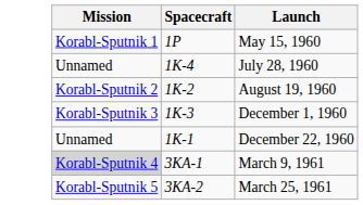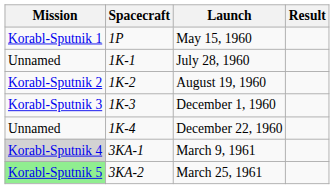 <table class="wikitable" style="float:right; margin: 1em; font-size: 95%">
 <tr>
 <th>Mission</th>
 <th>Spacecraft</th>
 <th>Launch</th>
+<th>Result</th>
 </tr>
 <tr>
 <td><a href='#'>Korabl-Sputnik 1</a></td>
 <td><em>1P</em></td>
 <td>May 15, 1960</td>
+<td></td>
 </tr>
 <tr>
 <td>Unnamed</td>
-<td><em>1K-4</em></td>
+<td><em>1K-1</em></td>
 <td>July 28, 1960</td>
+<td></td>
 </tr>
 <tr>
 <td><a href='#'>Korabl-Sputnik 2</a></td>
 <td><em>1K-2</em></td>
 <td>August 19, 1960</td>
+<td></td>
 </tr>
 <tr>
 <td><a href='#'>Korabl-Sputnik 3</a></td>
 <td><em>1K-3</em></td>
 <td>December 1, 1960</td>
+<td></td>
 </tr>
 <tr>
 <td>Unnamed</td>
-<td><em>1K-1</em></td>
+<td><em>1K-4</em></td>
 <td>December 22, 1960</td>
+<td></td>
 </tr>
 <tr>
 <td style="background: lightgrey;"><a href='#'>Korabl-Sputnik 4</a></td>
 <td><em>3KA-1</em></td>
 <td>March 9, 1961</td>
+<td></td>
 </tr>
 <tr>
-<td><a href='#'>Korabl-Sputnik 5</a></td>
+<td style="background: lightgreen;"><a href='#'>Korabl-Sputnik 5</a></td>
 <td><em>3KA-2</em></td>
 <td>March 25, 1961</td>
+<td></td>
 </tr>
 </table>
